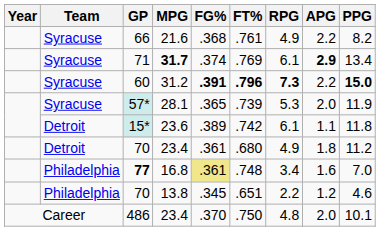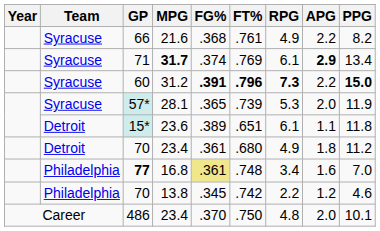 <table class="wikitable sortable" style="font-size:95%; text-align:right;">
 <tr>
 <th>Year</th>
 <th>Team</th>
 <th>GP</th>
 <th>MPG</th>
 <th>FG%</th>
 <th>FT%</th>
 <th>RPG</th>
 <th>APG</th>
 <th>PPG</th>
 </tr>
 <tr>
 <td style="text-align:left;"></td>
 <td style="text-align:left;"><a href='#'>Syracuse</a></td>
 <td>66</td>
 <td>21.6</td>
 <td>.368</td>
 <td>.761</td>
 <td>4.9</td>
 <td>2.2</td>
 <td>8.2</td>
 </tr>
 <tr>
 <td style="text-align:left;"></td>
 <td style="text-align:left;"><a href='#'>Syracuse</a></td>
 <td>71</td>
 <td><strong>31.7</strong></td>
 <td>.374</td>
 <td>.769</td>
 <td>6.1</td>
 <td><strong>2.9</strong></td>
 <td>13.4</td>
 </tr>
 <tr>
 <td style="text-align:left;"></td>
 <td style="text-align:left;"><a href='#'>Syracuse</a></td>
 <td>60</td>
 <td>31.2</td>
 <td><strong>.391</strong></td>
 <td><strong>.796</strong></td>
 <td><strong>7.3</strong></td>
 <td>2.2</td>
 <td><strong>15.0</strong></td>
 </tr>
 <tr>
 <td rowspan="2";style="text-align:left;"></td>
 <td style="text-align:left;"><a href='#'>Syracuse</a></td>
 <td style="background:#CFECEC;">57*</td>
 <td>28.1</td>
 <td>.365</td>
 <td>.739</td>
 <td>5.3</td>
 <td>2.0</td>
 <td>11.9</td>
 </tr>
 <tr>
 <td style="text-align:left;"><a href='#'>Detroit</a></td>
 <td style="background:#CFECEC;">15*</td>
 <td>23.6</td>
 <td>.389</td>
-<td>.742</td>
+<td>.651</td>
 <td>6.1</td>
 <td>1.1</td>
 <td>11.8</td>
 </tr>
 <tr>
 <td style="text-align:left;"></td>
 <td style="text-align:left;"><a href='#'>Detroit</a></td>
 <td>70</td>
 <td>23.4</td>
 <td>.361</td>
 <td>.680</td>
 <td>4.9</td>
 <td>1.8</td>
 <td>11.2</td>
 </tr>
 <tr>
 <td style="text-align:left;"></td>
 <td style="text-align:left;"><a href='#'>Philadelphia</a></td>
 <td><strong>77</strong></td>
 <td>16.8</td>
 <td style="background: khaki;">.361</td>
 <td>.748</td>
 <td>3.4</td>
 <td>1.6</td>
 <td>7.0</td>
 </tr>
 <tr>
 <td style="text-align:left;"></td>
 <td style="text-align:left;"><a href='#'>Philadelphia</a></td>
 <td>70</td>
 <td>13.8</td>
 <td>.345</td>
-<td>.651</td>
+<td>.742</td>
 <td>2.2</td>
 <td>1.2</td>
 <td>4.6</td>
 </tr>
 <tr>
 <td colspan="2" style="text-align:center;">Career</td>
 <td>486</td>
 <td>23.4</td>
 <td>.370</td>
 <td>.750</td>
 <td>4.8</td>
 <td>2.0</td>
 <td>10.1</td>
 </tr>
 </table>
